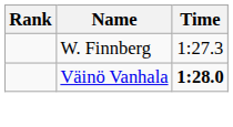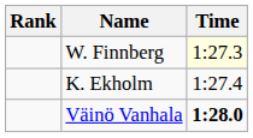 <table class="wikitable" style="text-align:center">
 <tr>
 <th>Rank</th>
 <th>Name</th>
 <th>Time</th>
 </tr>
 <tr>
 <td></td>
 <td align=left>W. Finnberg</td>
-<td>1:27.3</td>
+<td style="background: lightyellow;">1:27.3</td>
+</tr>
+<tr>
+<td></td>
+<td align=left>K. Ekholm</td>
+<td>1:27.4</td>
 </tr>
 <tr>
 <td></td>
 <td align=left><a href='#'>Väinö Vanhala</a></td>
 <td><strong>1:28.0</strong></td>
 </tr>
 </table>
